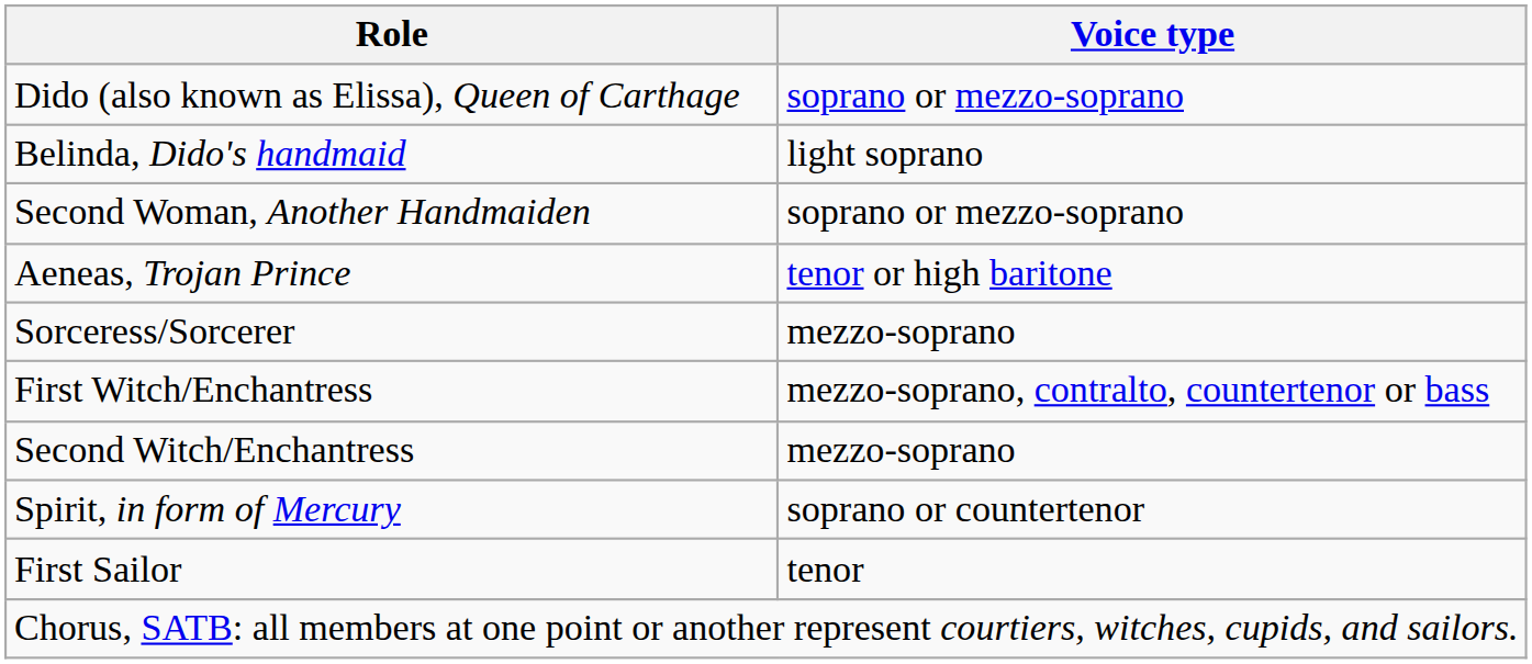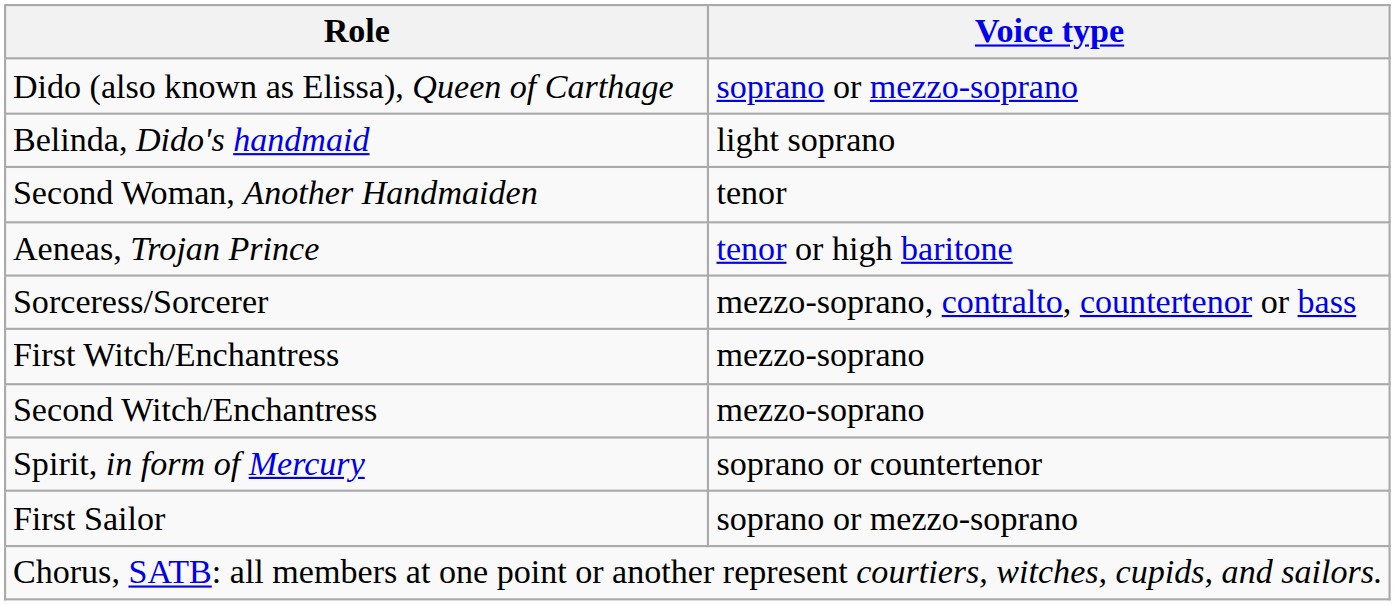 <table class="wikitable">
 <tr>
 <th>Role</th>
 <th><a href='#'>Voice type</a></th>
 </tr>
 <tr>
 <td>Dido (also known as Elissa), <em>Queen of Carthage</em></td>
 <td><a href='#'>soprano</a> or <a href='#'>mezzo-soprano</a></td>
 </tr>
 <tr>
 <td>Belinda, <em>Dido's <a href='#'>handmaid</a></em></td>
 <td>light soprano</td>
 </tr>
 <tr>
 <td>Second Woman, <em>Another Handmaiden</em></td>
-<td>soprano or mezzo-soprano</td>
+<td>tenor</td>
 </tr>
 <tr>
 <td>Aeneas, <em>Trojan Prince</em></td>
 <td><a href='#'>tenor</a> or high <a href='#'>baritone</a></td>
 </tr>
 <tr>
 <td>Sorceress/Sorcerer</td>
-<td>mezzo-soprano</td>
+<td>mezzo-soprano, <a href='#'>contralto</a>, <a href='#'>countertenor</a> or <a href='#'>bass</a></td>
 </tr>
 <tr>
 <td>First Witch/Enchantress</td>
-<td>mezzo-soprano, <a href='#'>contralto</a>, <a href='#'>countertenor</a> or <a href='#'>bass</a></td>
+<td>mezzo-soprano</td>
 </tr>
 <tr>
 <td>Second Witch/Enchantress</td>
 <td>mezzo-soprano</td>
 </tr>
 <tr>
 <td>Spirit, <em>in form of <a href='#'>Mercury</a></em></td>
 <td>soprano or countertenor</td>
 </tr>
 <tr>
 <td>First Sailor</td>
-<td>tenor</td>
+<td>soprano or mezzo-soprano</td>
 </tr>
 <tr>
 <td colspan="3">Chorus, <a href='#'>SATB</a>: all members at one point or another represent <em>courtiers, witches, cupids, and sailors.</em></td>
 </tr>
 </table>
